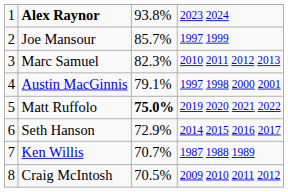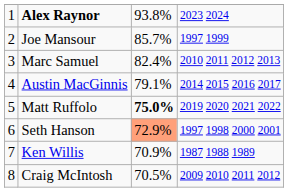 <table class="wikitable">
 <tr>
 </tr>
 <tr>
 <td>1</td>
 <td><strong>Alex Raynor</strong></td>
 <td><abbr>93.8%</abbr></td>
 <td style="font-size:80%;"><a href='#'>2023</a> <a href='#'>2024</a></td>
 </tr>
 <tr>
 <td>2</td>
 <td>Joe Mansour</td>
 <td><abbr>85.7%</abbr></td>
 <td style="font-size:80%;"><a href='#'>1997</a> <a href='#'>1999</a></td>
 </tr>
 <tr>
 <td>3</td>
 <td>Marc Samuel</td>
-<td><abbr>82.3%</abbr></td>
+<td><abbr>82.4%</abbr></td>
 <td style="font-size:80%;"><a href='#'>2010</a> <a href='#'>2011</a> <a href='#'>2012</a> <a href='#'>2013</a></td>
 </tr>
 <tr>
 <td>4</td>
 <td><a href='#'>Austin MacGinnis</a></td>
 <td><abbr>79.1%</abbr></td>
-<td style="font-size:80%;"><a href='#'>1997</a> <a href='#'>1998</a> <a href='#'>2000</a> <a href='#'>2001</a></td>
+<td style="font-size:80%;"><a href='#'>2014</a> <a href='#'>2015</a> <a href='#'>2016</a> <a href='#'>2017</a></td>
 </tr>
 <tr>
 <td>5</td>
 <td>Matt Ruffolo</td>
 <td><strong><abbr>75.0%</abbr></strong></td>
 <td style="font-size:80%;"><a href='#'>2019</a> <a href='#'>2020</a> <a href='#'>2021</a> <a href='#'>2022</a></td>
 </tr>
 <tr>
 <td>6</td>
 <td>Seth Hanson</td>
-<td><abbr>72.9%</abbr></td>
-<td style="font-size:80%;"><a href='#'>2014</a> <a href='#'>2015</a> <a href='#'>2016</a> <a href='#'>2017</a></td>
+<td style="background: lightsalmon;"><abbr>72.9%</abbr></td>
+<td style="font-size:80%;"><a href='#'>1997</a> <a href='#'>1998</a> <a href='#'>2000</a> <a href='#'>2001</a></td>
 </tr>
 <tr>
 <td>7</td>
 <td><a href='#'>Ken Willis</a></td>
-<td><abbr>70.7%</abbr></td>
+<td><abbr>70.9%</abbr></td>
 <td style="font-size:80%;"><a href='#'>1987</a> <a href='#'>1988</a> <a href='#'>1989</a></td>
 </tr>
 <tr>
 <td>8</td>
 <td>Craig McIntosh</td>
 <td><abbr>70.5%</abbr></td>
 <td style="font-size:80%;"><a href='#'>2009</a> <a href='#'>2010</a> <a href='#'>2011</a> <a href='#'>2012</a></td>
 </tr>
 </table>
